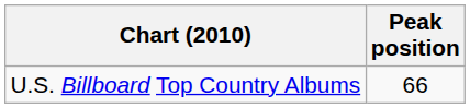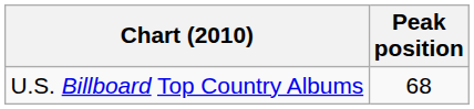 <table class="wikitable">
 <tr>
 <th>Chart (2010)</th>
 <th>Peak<br>position</th>
 </tr>
 <tr>
 <td>U.S. <em><a href='#'>Billboard</a></em> <a href='#'>Top Country Albums</a></td>
-<td align="center">66</td>
+<td align="center">68</td>
 </tr>
 </table>
